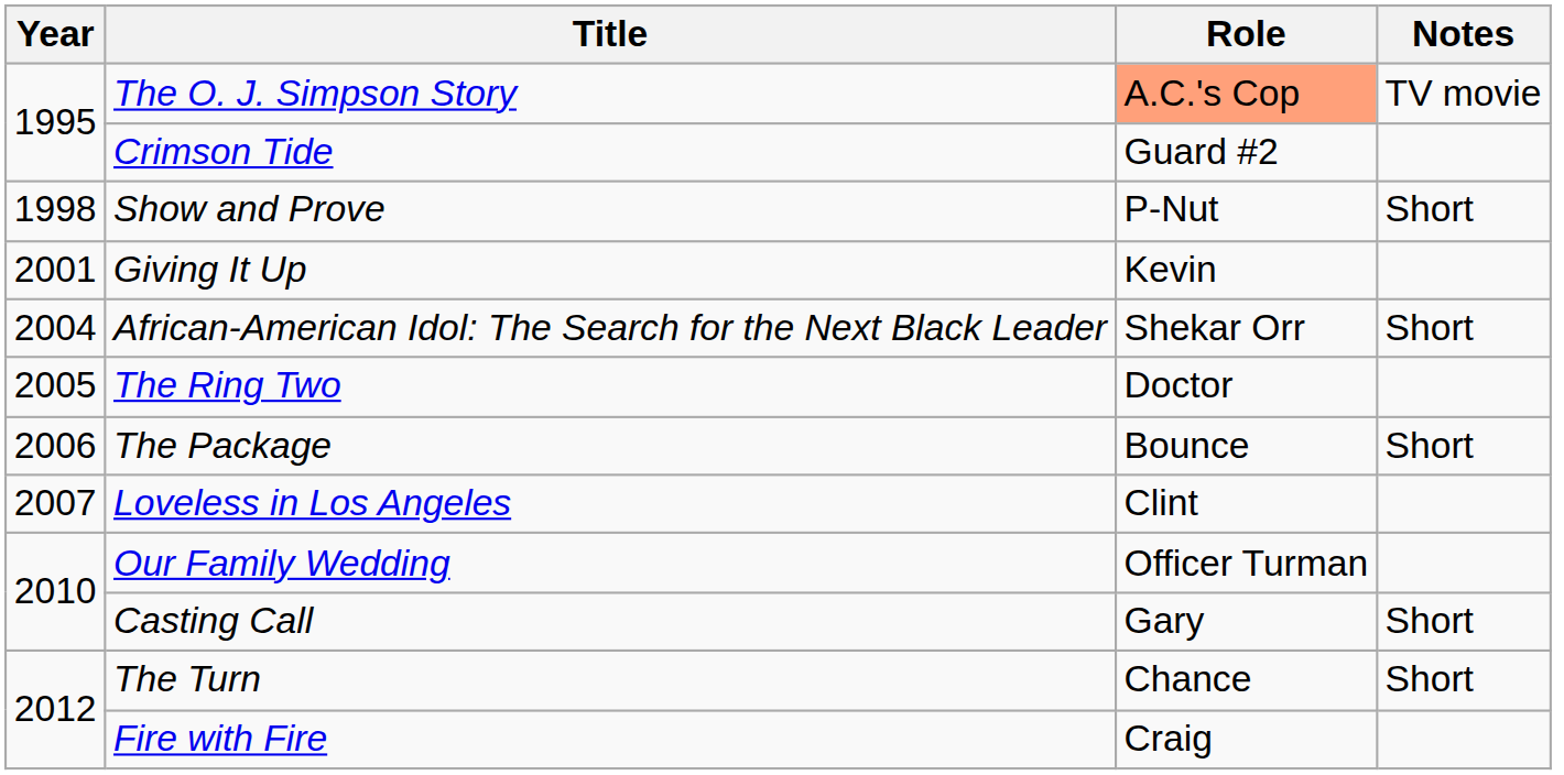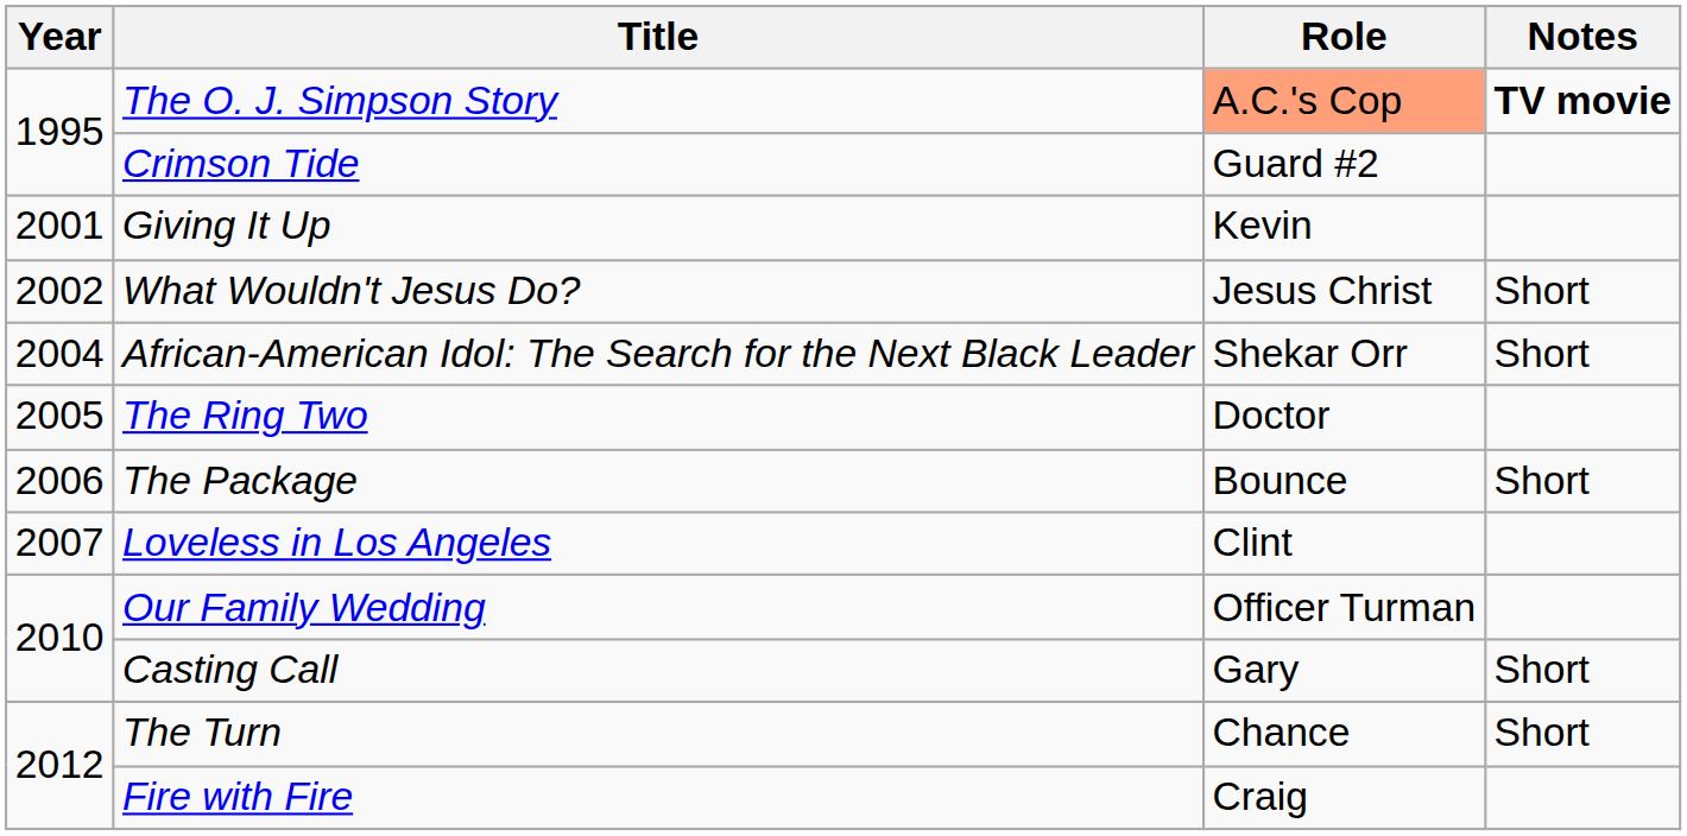 <table class="wikitable plainrowheaders sortable" style="margin-right: 0;">
 <tr>
 <th>Year</th>
 <th>Title</th>
 <th>Role</th>
 <th>Notes</th>
 </tr>
 <tr>
 <td rowspan=2>1995</td>
 <td><em><a href='#'>The O. J. Simpson Story</a></em></td>
 <td style="background: lightsalmon;">A.C.'s Cop</td>
-<td>TV movie</td>
+<td><strong>TV movie</strong></td>
 </tr>
 <tr>
 <td><em><a href='#'>Crimson Tide</a></em></td>
 <td>Guard #2</td>
 <td></td>
 </tr>
 <tr>
-<td>1998</td>
-<td><em>Show and Prove</em></td>
-<td>P-Nut</td>
-<td>Short</td>
-</tr>
-<tr>
 <td>2001</td>
 <td><em>Giving It Up</em></td>
 <td>Kevin</td>
 <td></td>
+</tr>
+<tr>
+<td>2002</td>
+<td><em>What Wouldn't Jesus Do?</em></td>
+<td>Jesus Christ</td>
+<td>Short</td>
 </tr>
 <tr>
 <td>2004</td>
 <td><em>African-American Idol: The Search for the Next Black Leader</em></td>
 <td>Shekar Orr</td>
 <td>Short</td>
 </tr>
 <tr>
 <td>2005</td>
 <td><em><a href='#'>The Ring Two</a></em></td>
 <td>Doctor</td>
 <td></td>
 </tr>
 <tr>
 <td>2006</td>
 <td><em>The Package</em></td>
 <td>Bounce</td>
 <td>Short</td>
 </tr>
 <tr>
 <td>2007</td>
 <td><em><a href='#'>Loveless in Los Angeles</a></em></td>
 <td>Clint</td>
 <td></td>
 </tr>
 <tr>
 <td rowspan=2>2010</td>
 <td><em><a href='#'>Our Family Wedding</a></em></td>
 <td>Officer Turman</td>
 <td></td>
 </tr>
 <tr>
 <td><em>Casting Call</em></td>
 <td>Gary</td>
 <td>Short</td>
 </tr>
 <tr>
 <td rowspan=2>2012</td>
 <td><em>The Turn</em></td>
 <td>Chance</td>
 <td>Short</td>
 </tr>
 <tr>
 <td><em><a href='#'>Fire with Fire</a></em></td>
 <td>Craig</td>
 <td></td>
 </tr>
 </table>
